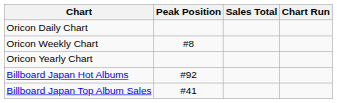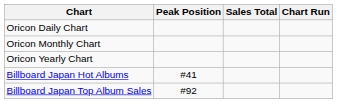 <table class="wikitable">
 <tr>
 <th>Chart</th>
 <th>Peak Position</th>
 <th>Sales Total</th>
 <th>Chart Run</th>
 </tr>
 <tr>
 <td>Oricon Daily Chart</td>
 <td></td>
 <td></td>
 <td></td>
 </tr>
 <tr>
-<td>Oricon Weekly Chart</td>
-<td align="center">#8</td>
+<td>Oricon Monthly Chart</td>
+<td></td>
 <td></td>
 <td></td>
 </tr>
 <tr>
 <td>Oricon Yearly Chart</td>
 <td></td>
 <td></td>
 <td></td>
 </tr>
 <tr>
 <td><a href='#'>Billboard Japan Hot Albums</a></td>
-<td align="center">#92</td>
+<td align="center">#41</td>
 <td></td>
 <td></td>
 </tr>
 <tr>
 <td><a href='#'>Billboard Japan Top Album Sales</a></td>
-<td align="center">#41</td>
+<td align="center">#92</td>
 <td></td>
 <td></td>
 </tr>
 </table>
